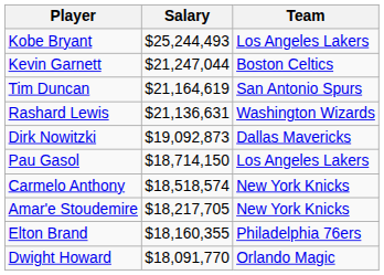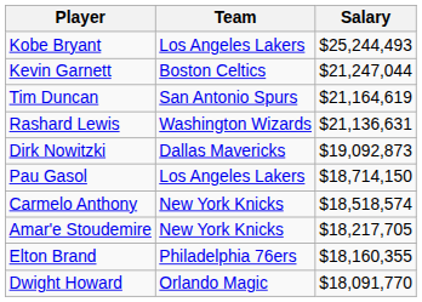 <table class="wikitable">
 <tr>
 <th>Player</th>
+<th>Team</th>
 <th>Salary</th>
-<th>Team</th>
 </tr>
 <tr>
 <td><a href='#'>Kobe Bryant</a></td>
+<td><a href='#'>Los Angeles Lakers</a></td>
 <td>$25,244,493</td>
-<td><a href='#'>Los Angeles Lakers</a></td>
 </tr>
 <tr>
 <td><a href='#'>Kevin Garnett</a></td>
+<td><a href='#'>Boston Celtics</a></td>
 <td>$21,247,044</td>
-<td><a href='#'>Boston Celtics</a></td>
 </tr>
 <tr>
 <td><a href='#'>Tim Duncan</a></td>
+<td><a href='#'>San Antonio Spurs</a></td>
 <td>$21,164,619</td>
-<td><a href='#'>San Antonio Spurs</a></td>
 </tr>
 <tr>
 <td><a href='#'>Rashard Lewis</a></td>
+<td><a href='#'>Washington Wizards</a></td>
 <td>$21,136,631</td>
-<td><a href='#'>Washington Wizards</a></td>
 </tr>
 <tr>
 <td><a href='#'>Dirk Nowitzki</a></td>
+<td><a href='#'>Dallas Mavericks</a></td>
 <td>$19,092,873</td>
-<td><a href='#'>Dallas Mavericks</a></td>
 </tr>
 <tr>
 <td><a href='#'>Pau Gasol</a></td>
+<td><a href='#'>Los Angeles Lakers</a></td>
 <td>$18,714,150</td>
-<td><a href='#'>Los Angeles Lakers</a></td>
 </tr>
 <tr>
 <td><a href='#'>Carmelo Anthony</a></td>
+<td><a href='#'>New York Knicks</a></td>
 <td>$18,518,574</td>
-<td><a href='#'>New York Knicks</a></td>
 </tr>
 <tr>
 <td><a href='#'>Amar'e Stoudemire</a></td>
+<td><a href='#'>New York Knicks</a></td>
 <td>$18,217,705</td>
-<td><a href='#'>New York Knicks</a></td>
 </tr>
 <tr>
 <td><a href='#'>Elton Brand</a></td>
+<td><a href='#'>Philadelphia 76ers</a></td>
 <td>$18,160,355</td>
-<td><a href='#'>Philadelphia 76ers</a></td>
 </tr>
 <tr>
 <td><a href='#'>Dwight Howard</a></td>
+<td><a href='#'>Orlando Magic</a></td>
 <td>$18,091,770</td>
-<td><a href='#'>Orlando Magic</a></td>
 </tr>
 </table>
